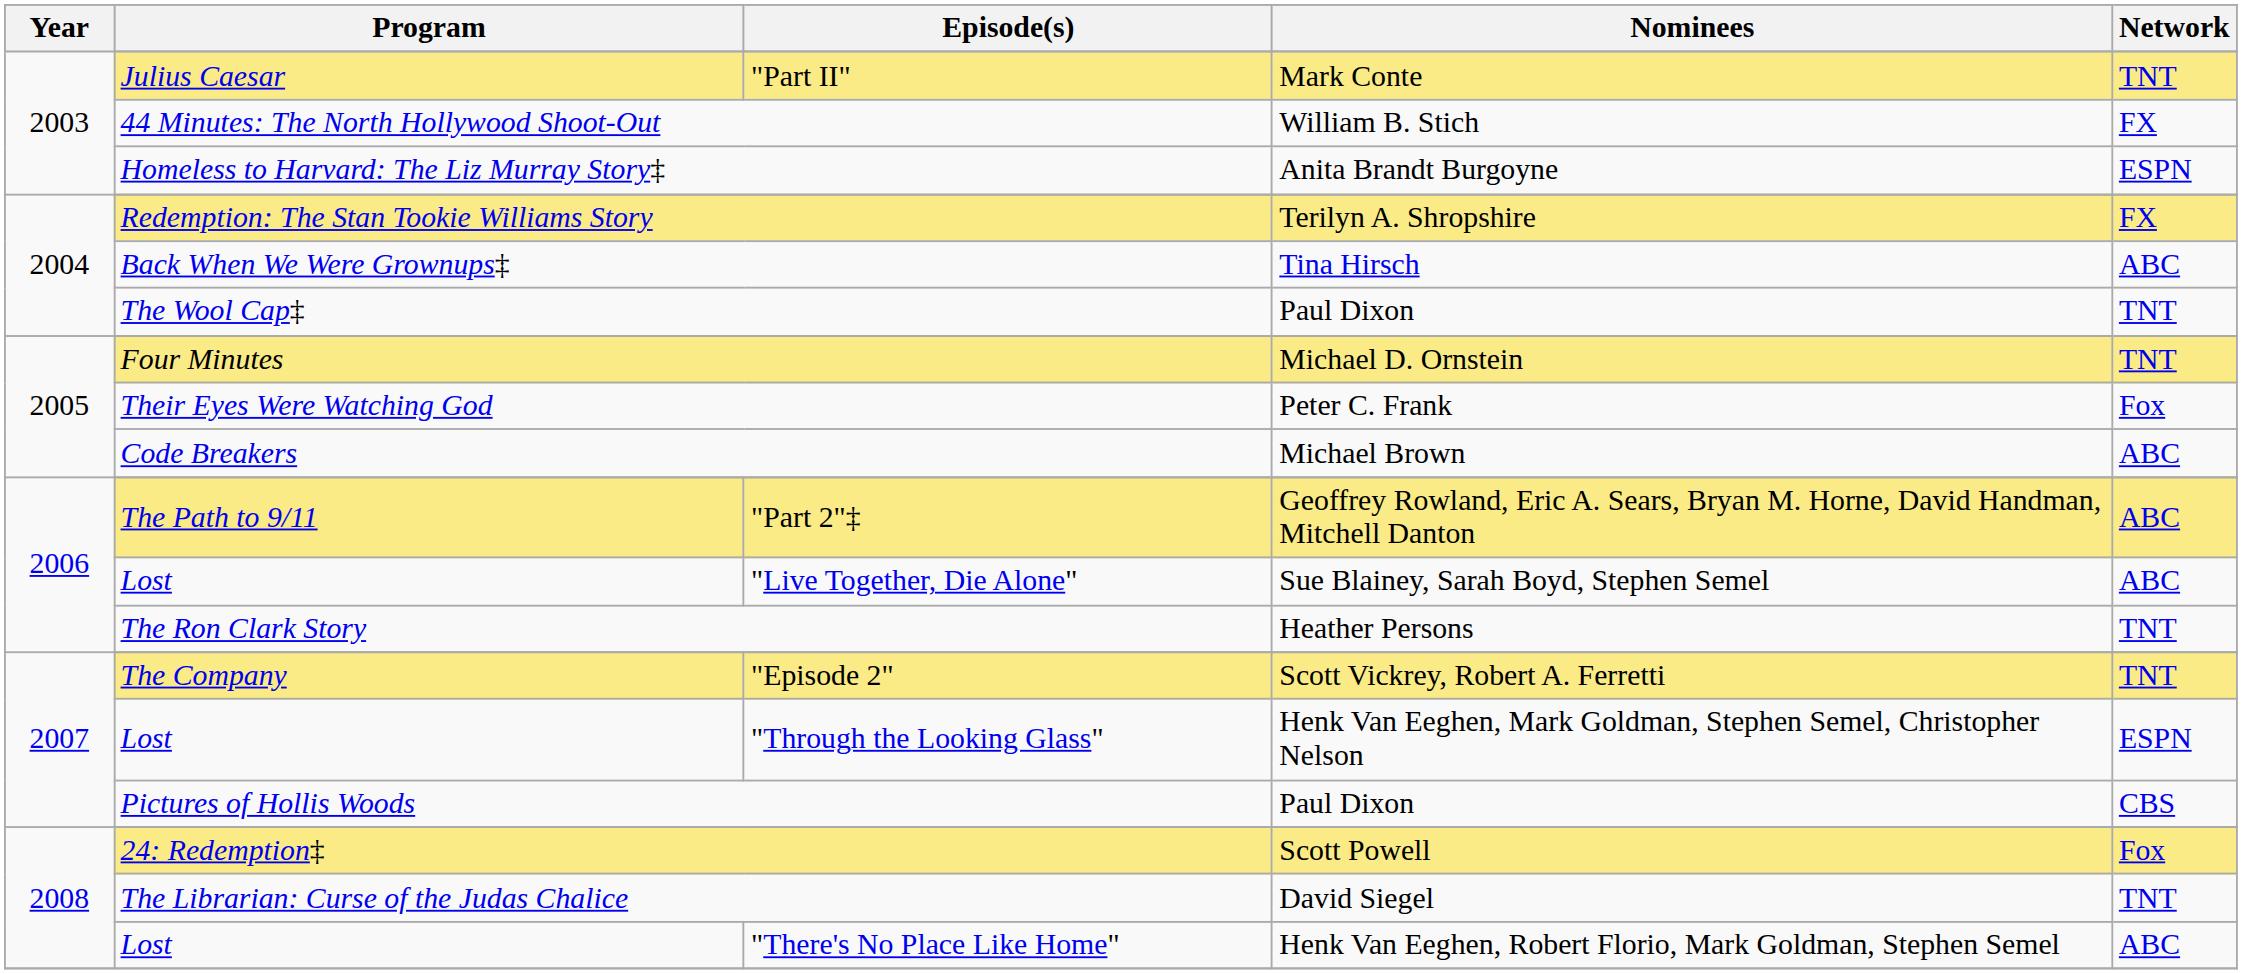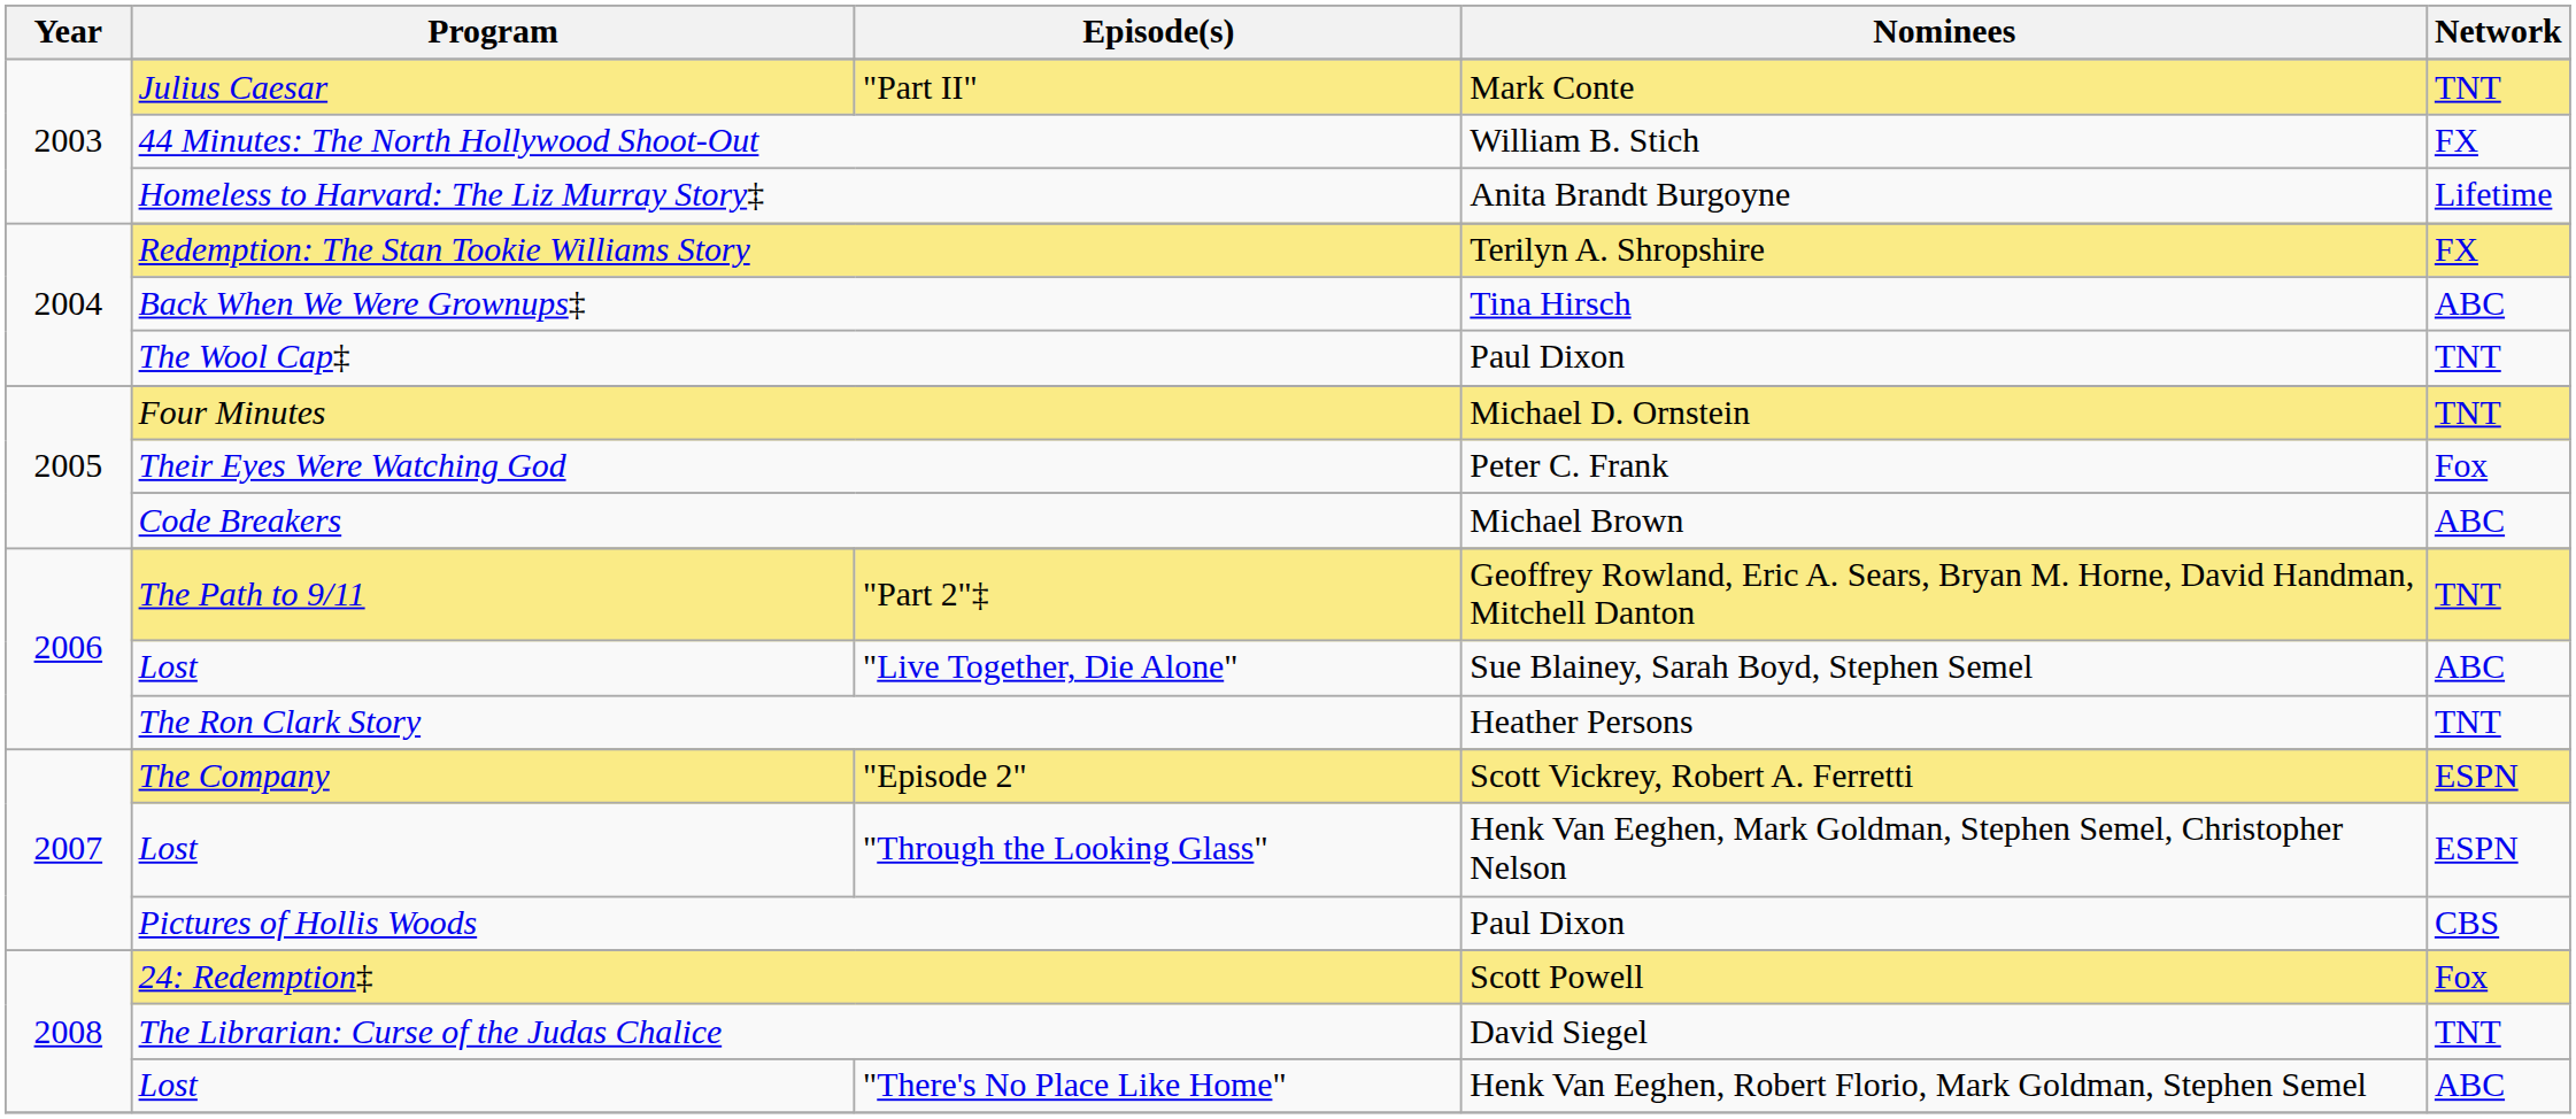 <table class="wikitable" style="width:95%">
 <tr bgcolor="#bebebe">
 <th width="5%">Year</th>
 <th width="30%">Program</th>
 <th width="25%">Episode(s)</th>
 <th width="40%">Nominees</th>
 <th width="5%">Network</th>
 </tr>
 <tr>
 <td rowspan=4 style="text-align:center">2003<br></td>
 </tr>
 <tr style="background:#FAEB86">
 <td><em><a href='#'>Julius Caesar</a></em></td>
 <td>"Part II"</td>
 <td>Mark Conte</td>
 <td><a href='#'>TNT</a></td>
 </tr>
 <tr>
 <td colspan="2"><em><a href='#'>44 Minutes: The North Hollywood Shoot-Out</a></em></td>
 <td>William B. Stich</td>
 <td><a href='#'>FX</a></td>
 </tr>
 <tr>
 <td colspan="2"><em><a href='#'>Homeless to Harvard: The Liz Murray Story</a></em>‡</td>
 <td>Anita Brandt Burgoyne</td>
-<td><a href='#'>ESPN</a></td>
+<td><a href='#'>Lifetime</a></td>
 </tr>
 <tr>
 <td rowspan=4 style="text-align:center">2004<br></td>
 </tr>
 <tr style="background:#FAEB86">
 <td colspan="2"><em><a href='#'>Redemption: The Stan Tookie Williams Story</a></em></td>
 <td>Terilyn A. Shropshire</td>
 <td><a href='#'>FX</a></td>
 </tr>
 <tr>
 <td colspan="2"><em><a href='#'>Back When We Were Grownups</a></em>‡</td>
 <td><a href='#'>Tina Hirsch</a></td>
 <td><a href='#'>ABC</a></td>
 </tr>
 <tr>
 <td colspan="2"><em><a href='#'>The Wool Cap</a></em>‡</td>
 <td>Paul Dixon</td>
 <td><a href='#'>TNT</a></td>
 </tr>
 <tr>
 <td rowspan=4 style="text-align:center">2005<br></td>
 </tr>
 <tr style="background:#FAEB86">
 <td colspan="2"><em>Four Minutes</em></td>
 <td>Michael D. Ornstein</td>
 <td><a href='#'>TNT</a></td>
 </tr>
 <tr>
 <td colspan="2"><em><a href='#'>Their Eyes Were Watching God</a></em></td>
 <td>Peter C. Frank</td>
 <td><a href='#'>Fox</a></td>
 </tr>
 <tr>
 <td colspan="2"><em><a href='#'>Code Breakers</a></em></td>
 <td>Michael Brown</td>
 <td><a href='#'>ABC</a></td>
 </tr>
 <tr>
 <td rowspan=4 style="text-align:center"><a href='#'>2006</a><br></td>
 </tr>
 <tr style="background:#FAEB86">
 <td><em><a href='#'>The Path to 9/11</a></em></td>
 <td>"Part 2"‡</td>
 <td>Geoffrey Rowland, Eric A. Sears, Bryan M. Horne, David Handman, Mitchell Danton</td>
-<td><a href='#'>ABC</a></td>
+<td><a href='#'>TNT</a></td>
 </tr>
 <tr>
 <td><em><a href='#'>Lost</a></em></td>
 <td>"<a href='#'>Live Together, Die Alone</a>"</td>
 <td>Sue Blainey, Sarah Boyd, Stephen Semel</td>
 <td><a href='#'>ABC</a></td>
 </tr>
 <tr>
 <td colspan="2"><em><a href='#'>The Ron Clark Story</a></em></td>
 <td>Heather Persons</td>
 <td><a href='#'>TNT</a></td>
 </tr>
 <tr>
 <td rowspan=4 style="text-align:center"><a href='#'>2007</a><br></td>
 </tr>
 <tr style="background:#FAEB86">
 <td><em><a href='#'>The Company</a></em></td>
 <td>"Episode 2"</td>
 <td>Scott Vickrey, Robert A. Ferretti</td>
-<td><a href='#'>TNT</a></td>
+<td><a href='#'>ESPN</a></td>
 </tr>
 <tr>
 <td><em><a href='#'>Lost</a></em></td>
 <td>"<a href='#'>Through the Looking Glass</a>"</td>
 <td>Henk Van Eeghen, Mark Goldman, Stephen Semel, Christopher Nelson</td>
 <td><a href='#'>ESPN</a></td>
 </tr>
 <tr>
 <td colspan="2"><em><a href='#'>Pictures of Hollis Woods</a></em></td>
 <td>Paul Dixon</td>
 <td><a href='#'>CBS</a></td>
 </tr>
 <tr>
 <td rowspan=4 style="text-align:center"><a href='#'>2008</a><br></td>
 </tr>
 <tr style="background:#FAEB86">
 <td colspan="2"><em><a href='#'>24: Redemption</a></em>‡</td>
 <td>Scott Powell</td>
 <td><a href='#'>Fox</a></td>
 </tr>
 <tr>
 <td colspan="2"><em><a href='#'>The Librarian: Curse of the Judas Chalice</a></em></td>
 <td>David Siegel</td>
 <td><a href='#'>TNT</a></td>
 </tr>
 <tr>
 <td><em><a href='#'>Lost</a></em></td>
 <td>"<a href='#'>There's No Place Like Home</a>"</td>
 <td>Henk Van Eeghen, Robert Florio, Mark Goldman, Stephen Semel</td>
 <td><a href='#'>ABC</a></td>
 </tr>
 <tr>
 </tr>
 </table>
